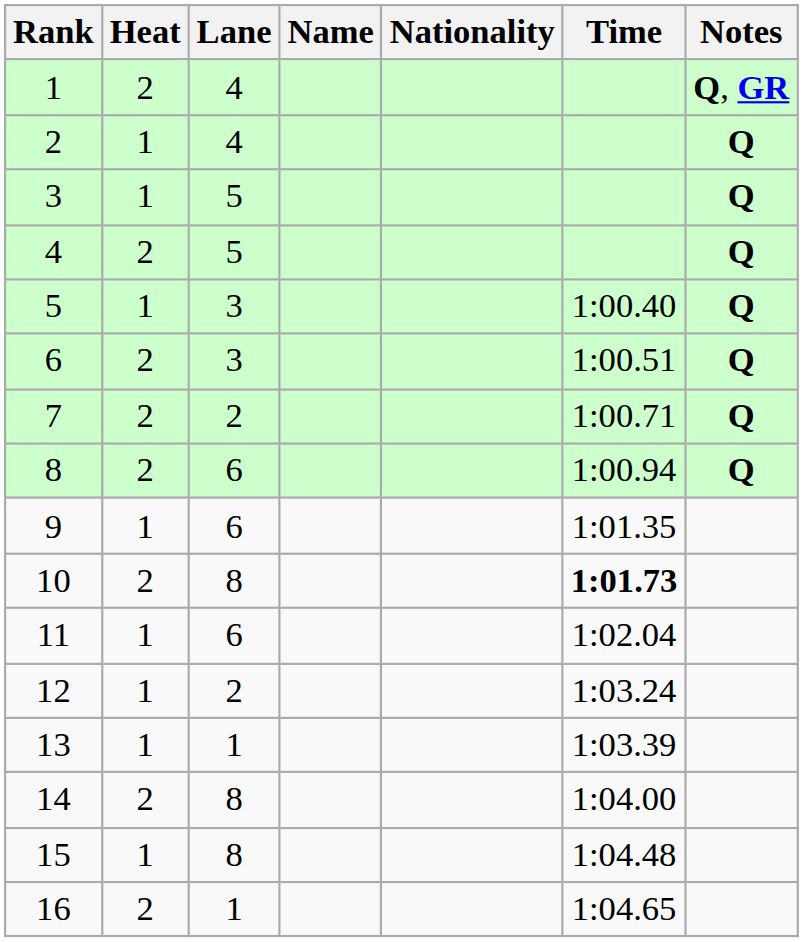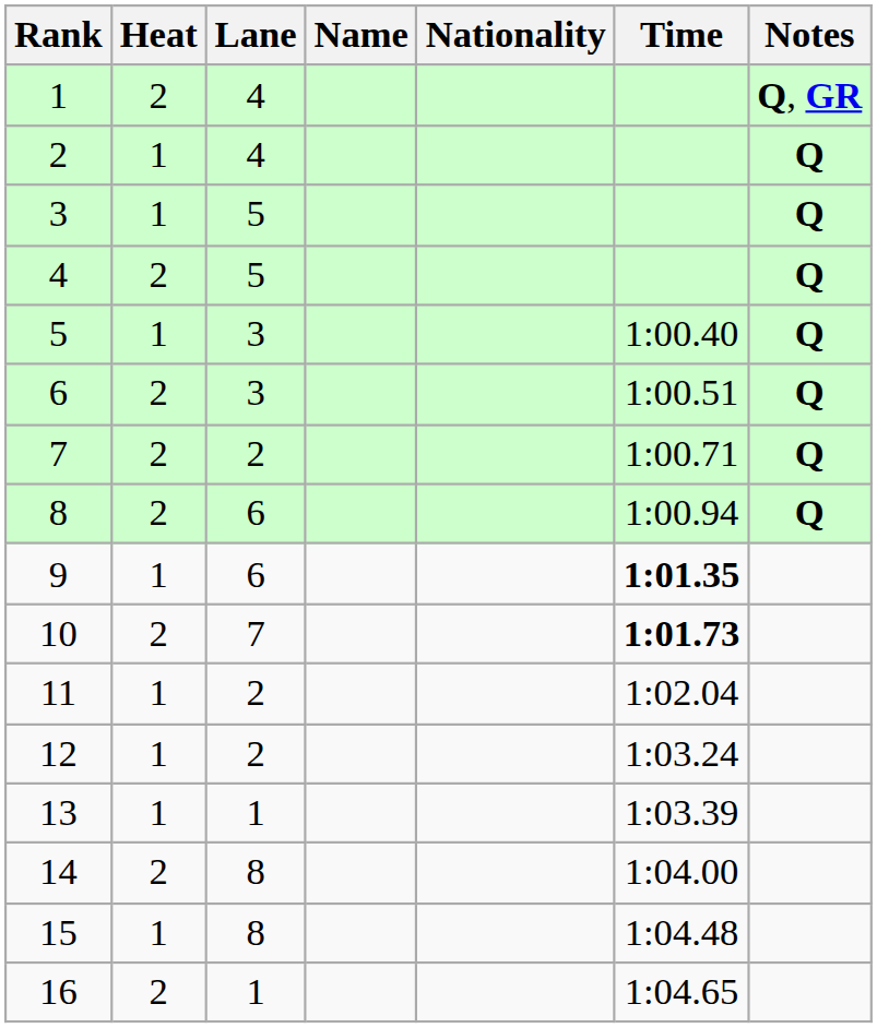 <table class="wikitable sortable" style="text-align:center">
 <tr>
 <th>Rank</th>
 <th>Heat</th>
 <th>Lane</th>
 <th>Name</th>
 <th>Nationality</th>
 <th>Time</th>
 <th>Notes</th>
 </tr>
 <tr bgcolor=ccffcc>
 <td>1</td>
 <td>2</td>
 <td>4</td>
 <td align=left></td>
 <td align=left></td>
 <td></td>
 <td><strong>Q</strong>, <strong><a href='#'>GR</a></strong></td>
 </tr>
 <tr bgcolor=ccffcc>
 <td>2</td>
 <td>1</td>
 <td>4</td>
 <td align=left></td>
 <td align=left></td>
 <td></td>
 <td><strong>Q</strong></td>
 </tr>
 <tr bgcolor=ccffcc>
 <td>3</td>
 <td>1</td>
 <td>5</td>
 <td align=left></td>
 <td align=left></td>
 <td></td>
 <td><strong>Q</strong></td>
 </tr>
 <tr bgcolor=ccffcc>
 <td>4</td>
 <td>2</td>
 <td>5</td>
 <td align=left></td>
 <td align=left></td>
 <td></td>
 <td><strong>Q</strong></td>
 </tr>
 <tr bgcolor=ccffcc>
 <td>5</td>
 <td>1</td>
 <td>3</td>
 <td align=left></td>
 <td align=left></td>
 <td>1:00.40</td>
 <td><strong>Q</strong></td>
 </tr>
 <tr bgcolor=ccffcc>
 <td>6</td>
 <td>2</td>
 <td>3</td>
 <td align=left></td>
 <td align=left></td>
 <td>1:00.51</td>
 <td><strong>Q</strong></td>
 </tr>
 <tr bgcolor=ccffcc>
 <td>7</td>
 <td>2</td>
 <td>2</td>
 <td align=left></td>
 <td align=left></td>
 <td>1:00.71</td>
 <td><strong>Q</strong></td>
 </tr>
 <tr bgcolor=ccffcc>
 <td>8</td>
 <td>2</td>
 <td>6</td>
 <td align=left></td>
 <td align=left></td>
 <td>1:00.94</td>
 <td><strong>Q</strong></td>
 </tr>
 <tr>
 <td>9</td>
 <td>1</td>
 <td>6</td>
 <td align=left></td>
 <td align=left></td>
-<td>1:01.35</td>
+<td><strong>1:01.35</strong></td>
 <td></td>
 </tr>
 <tr>
 <td>10</td>
 <td>2</td>
-<td>8</td>
+<td>7</td>
 <td align=left></td>
 <td align=left></td>
 <td><strong>1:01.73</strong></td>
 <td></td>
 </tr>
 <tr>
 <td>11</td>
 <td>1</td>
-<td>6</td>
+<td>2</td>
 <td align=left></td>
 <td align=left></td>
 <td>1:02.04</td>
 <td></td>
 </tr>
 <tr>
 <td>12</td>
 <td>1</td>
 <td>2</td>
 <td align=left></td>
 <td align=left></td>
 <td>1:03.24</td>
 <td></td>
 </tr>
 <tr>
 <td>13</td>
 <td>1</td>
 <td>1</td>
 <td align=left></td>
 <td align=left></td>
 <td>1:03.39</td>
 <td></td>
 </tr>
 <tr>
 <td>14</td>
 <td>2</td>
 <td>8</td>
 <td align=left></td>
 <td align=left></td>
 <td>1:04.00</td>
 <td></td>
 </tr>
 <tr>
 <td>15</td>
 <td>1</td>
 <td>8</td>
 <td align=left></td>
 <td align=left></td>
 <td>1:04.48</td>
 <td></td>
 </tr>
 <tr>
 <td>16</td>
 <td>2</td>
 <td>1</td>
 <td align=left></td>
 <td align=left></td>
 <td>1:04.65</td>
 <td></td>
 </tr>
 </table>
